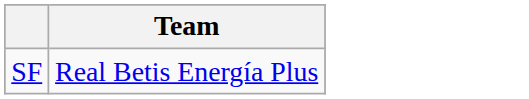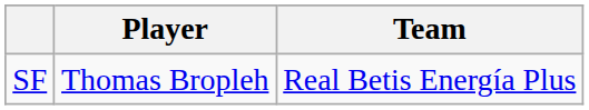 <table class="wikitable">
 <tr>
 <th style="text-align:center;"></th>
+<th style="text-align:center;">Player</th>
 <th style="text-align:center;">Team</th>
 </tr>
 <tr>
 <td style="text-align:center;"><a href='#'>SF</a></td>
+<td> <a href='#'>Thomas Bropleh</a></td>
 <td><a href='#'>Real Betis Energía Plus</a></td>
 </tr>
 </table>
